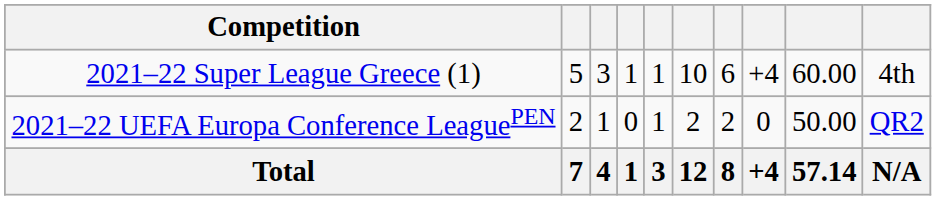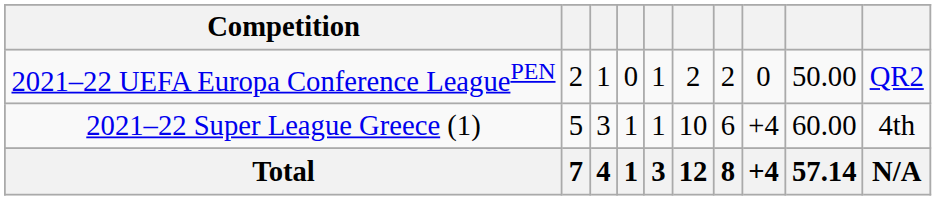 <table class="wikitable" style="text-align:center">
 <tr>
 <th>Competition</th>
 <th></th>
 <th></th>
 <th></th>
 <th></th>
 <th></th>
 <th></th>
 <th></th>
 <th></th>
 <th></th>
 </tr>
 <tr>
+<td><a href='#'>2021–22 UEFA Europa Conference League</a><sup><a href='#'>PEN</a></sup></td>
+<td>2</td>
+<td>1</td>
+<td>0</td>
+<td>1</td>
+<td>2</td>
+<td>2</td>
+<td>0</td>
+<td>50.00</td>
+<td><a href='#'>QR2</a></td>
+</tr>
+<tr>
 <td><a href='#'>2021–22 Super League Greece</a> (1)</td>
 <td>5</td>
 <td>3</td>
 <td>1</td>
 <td>1</td>
 <td>10</td>
 <td>6</td>
 <td>+4</td>
 <td>60.00</td>
 <td>4th</td>
-</tr>
-<tr>
-<td><a href='#'>2021–22 UEFA Europa Conference League</a><sup><a href='#'>PEN</a></sup></td>
-<td>2</td>
-<td>1</td>
-<td>0</td>
-<td>1</td>
-<td>2</td>
-<td>2</td>
-<td>0</td>
-<td>50.00</td>
-<td><a href='#'>QR2</a></td>
 </tr>
 <tr>
 <th>Total</th>
 <th>7</th>
 <th>4</th>
 <th>1</th>
 <th>3</th>
 <th>12</th>
 <th>8</th>
 <th>+4</th>
 <th>57.14</th>
 <th>N/A</th>
 </tr>
 </table>
